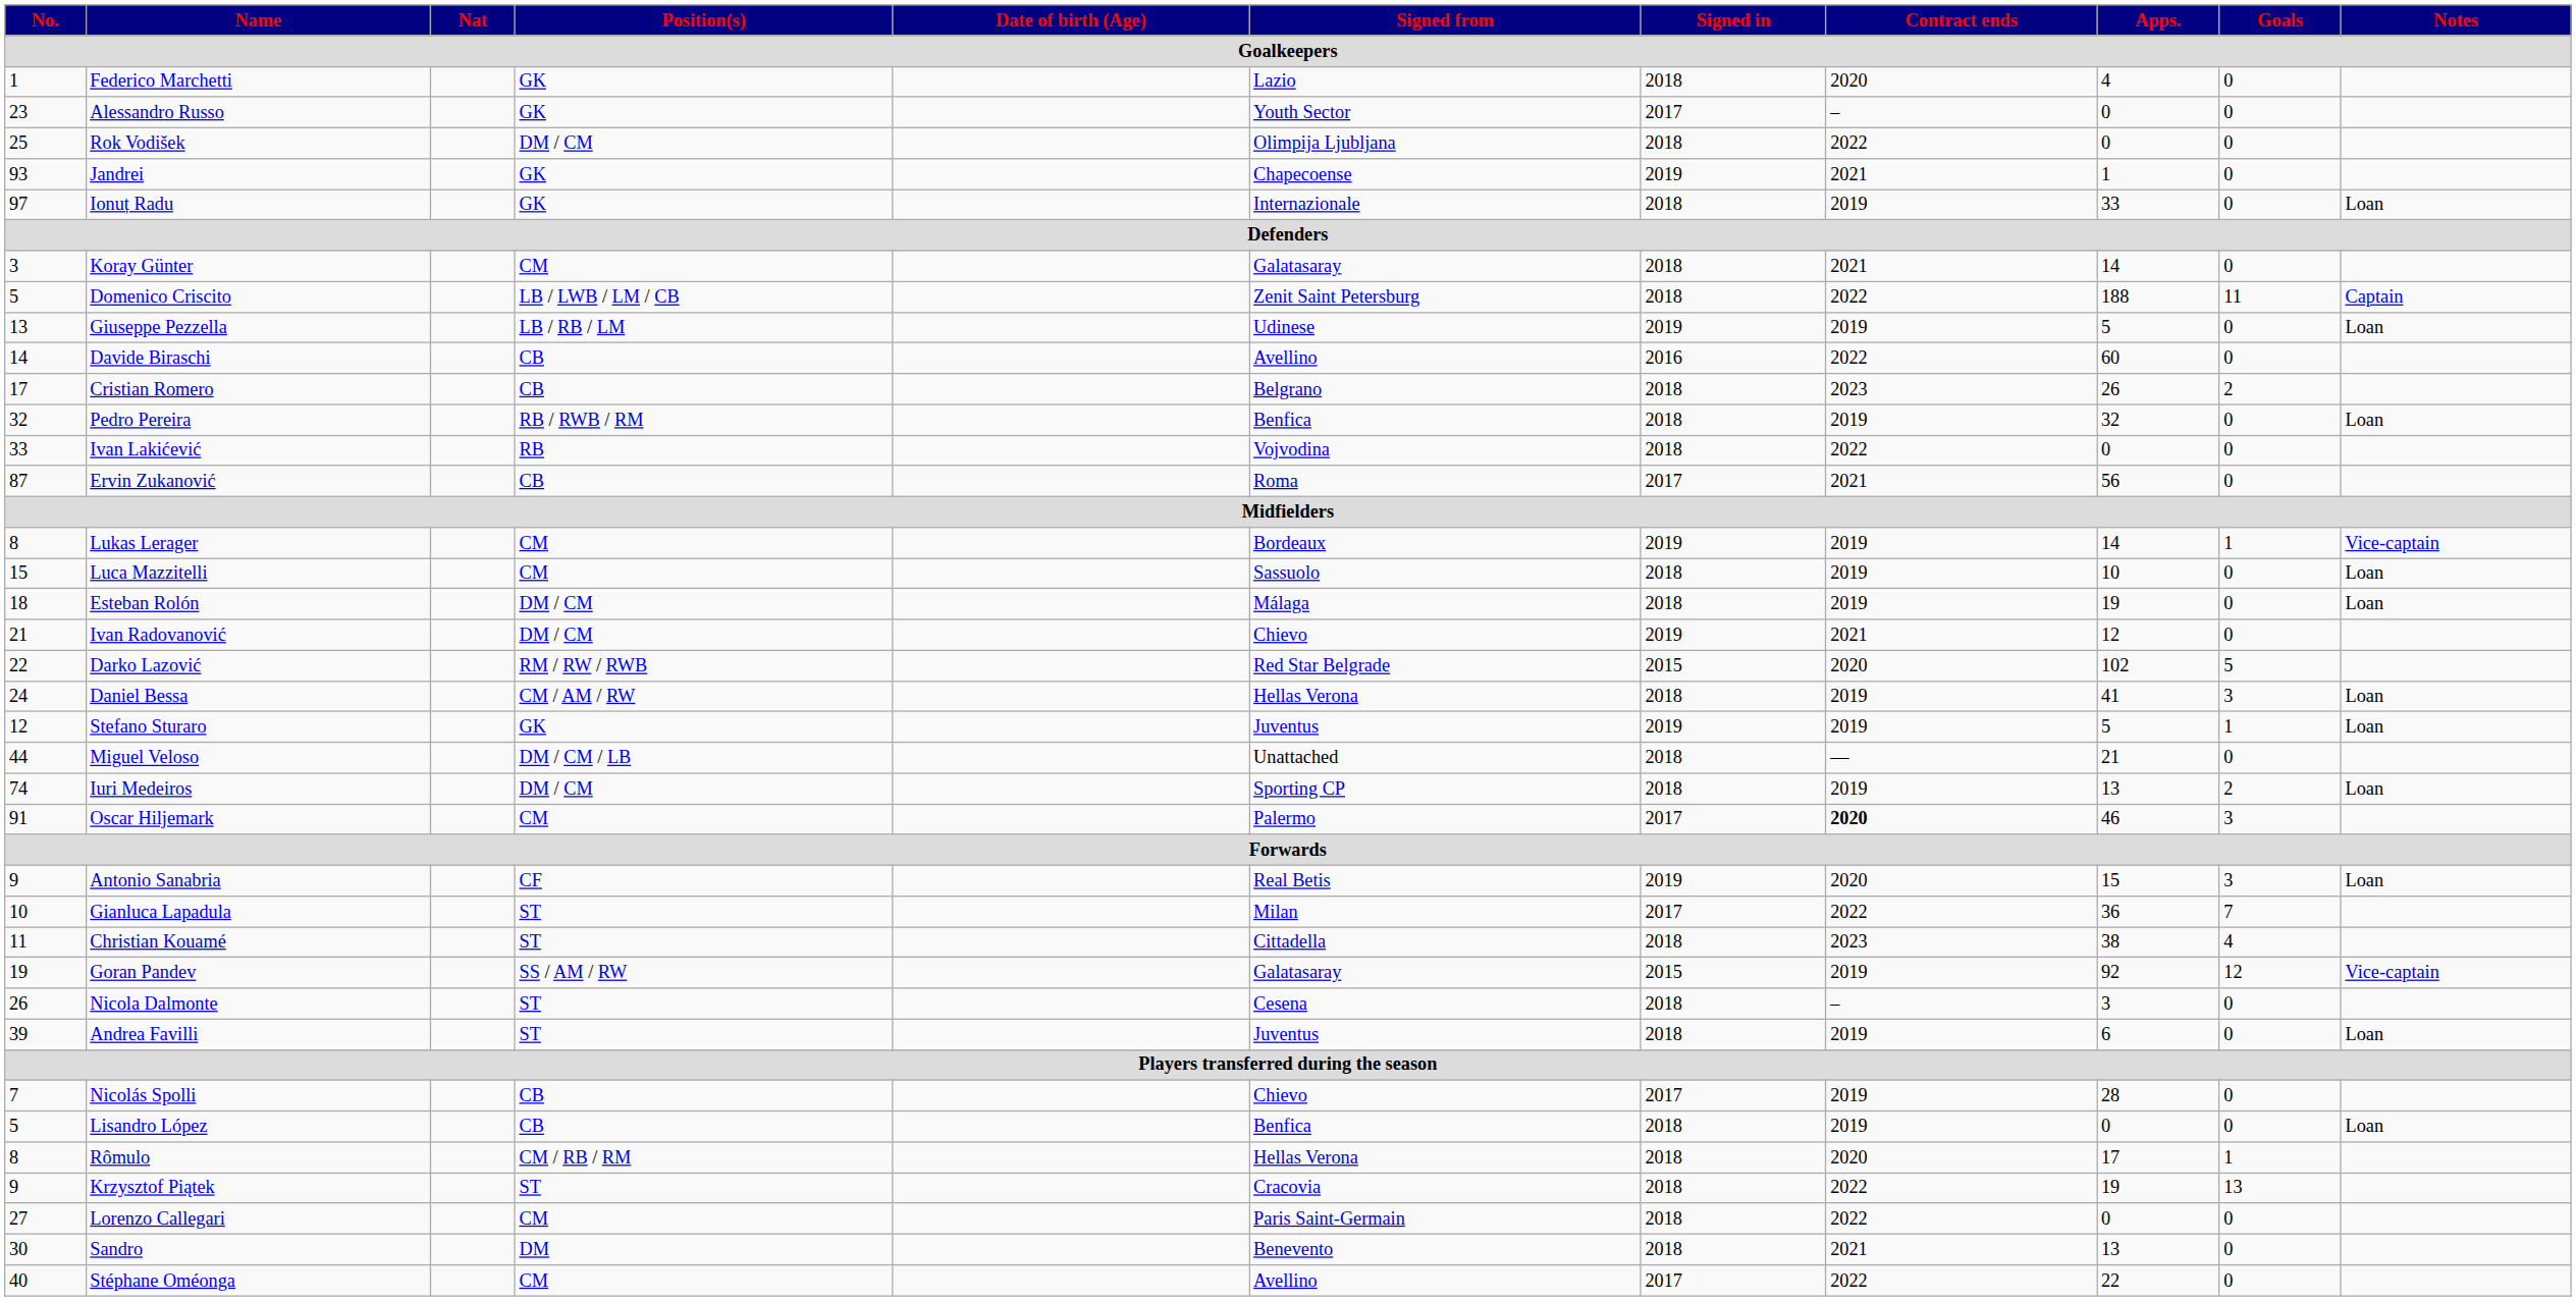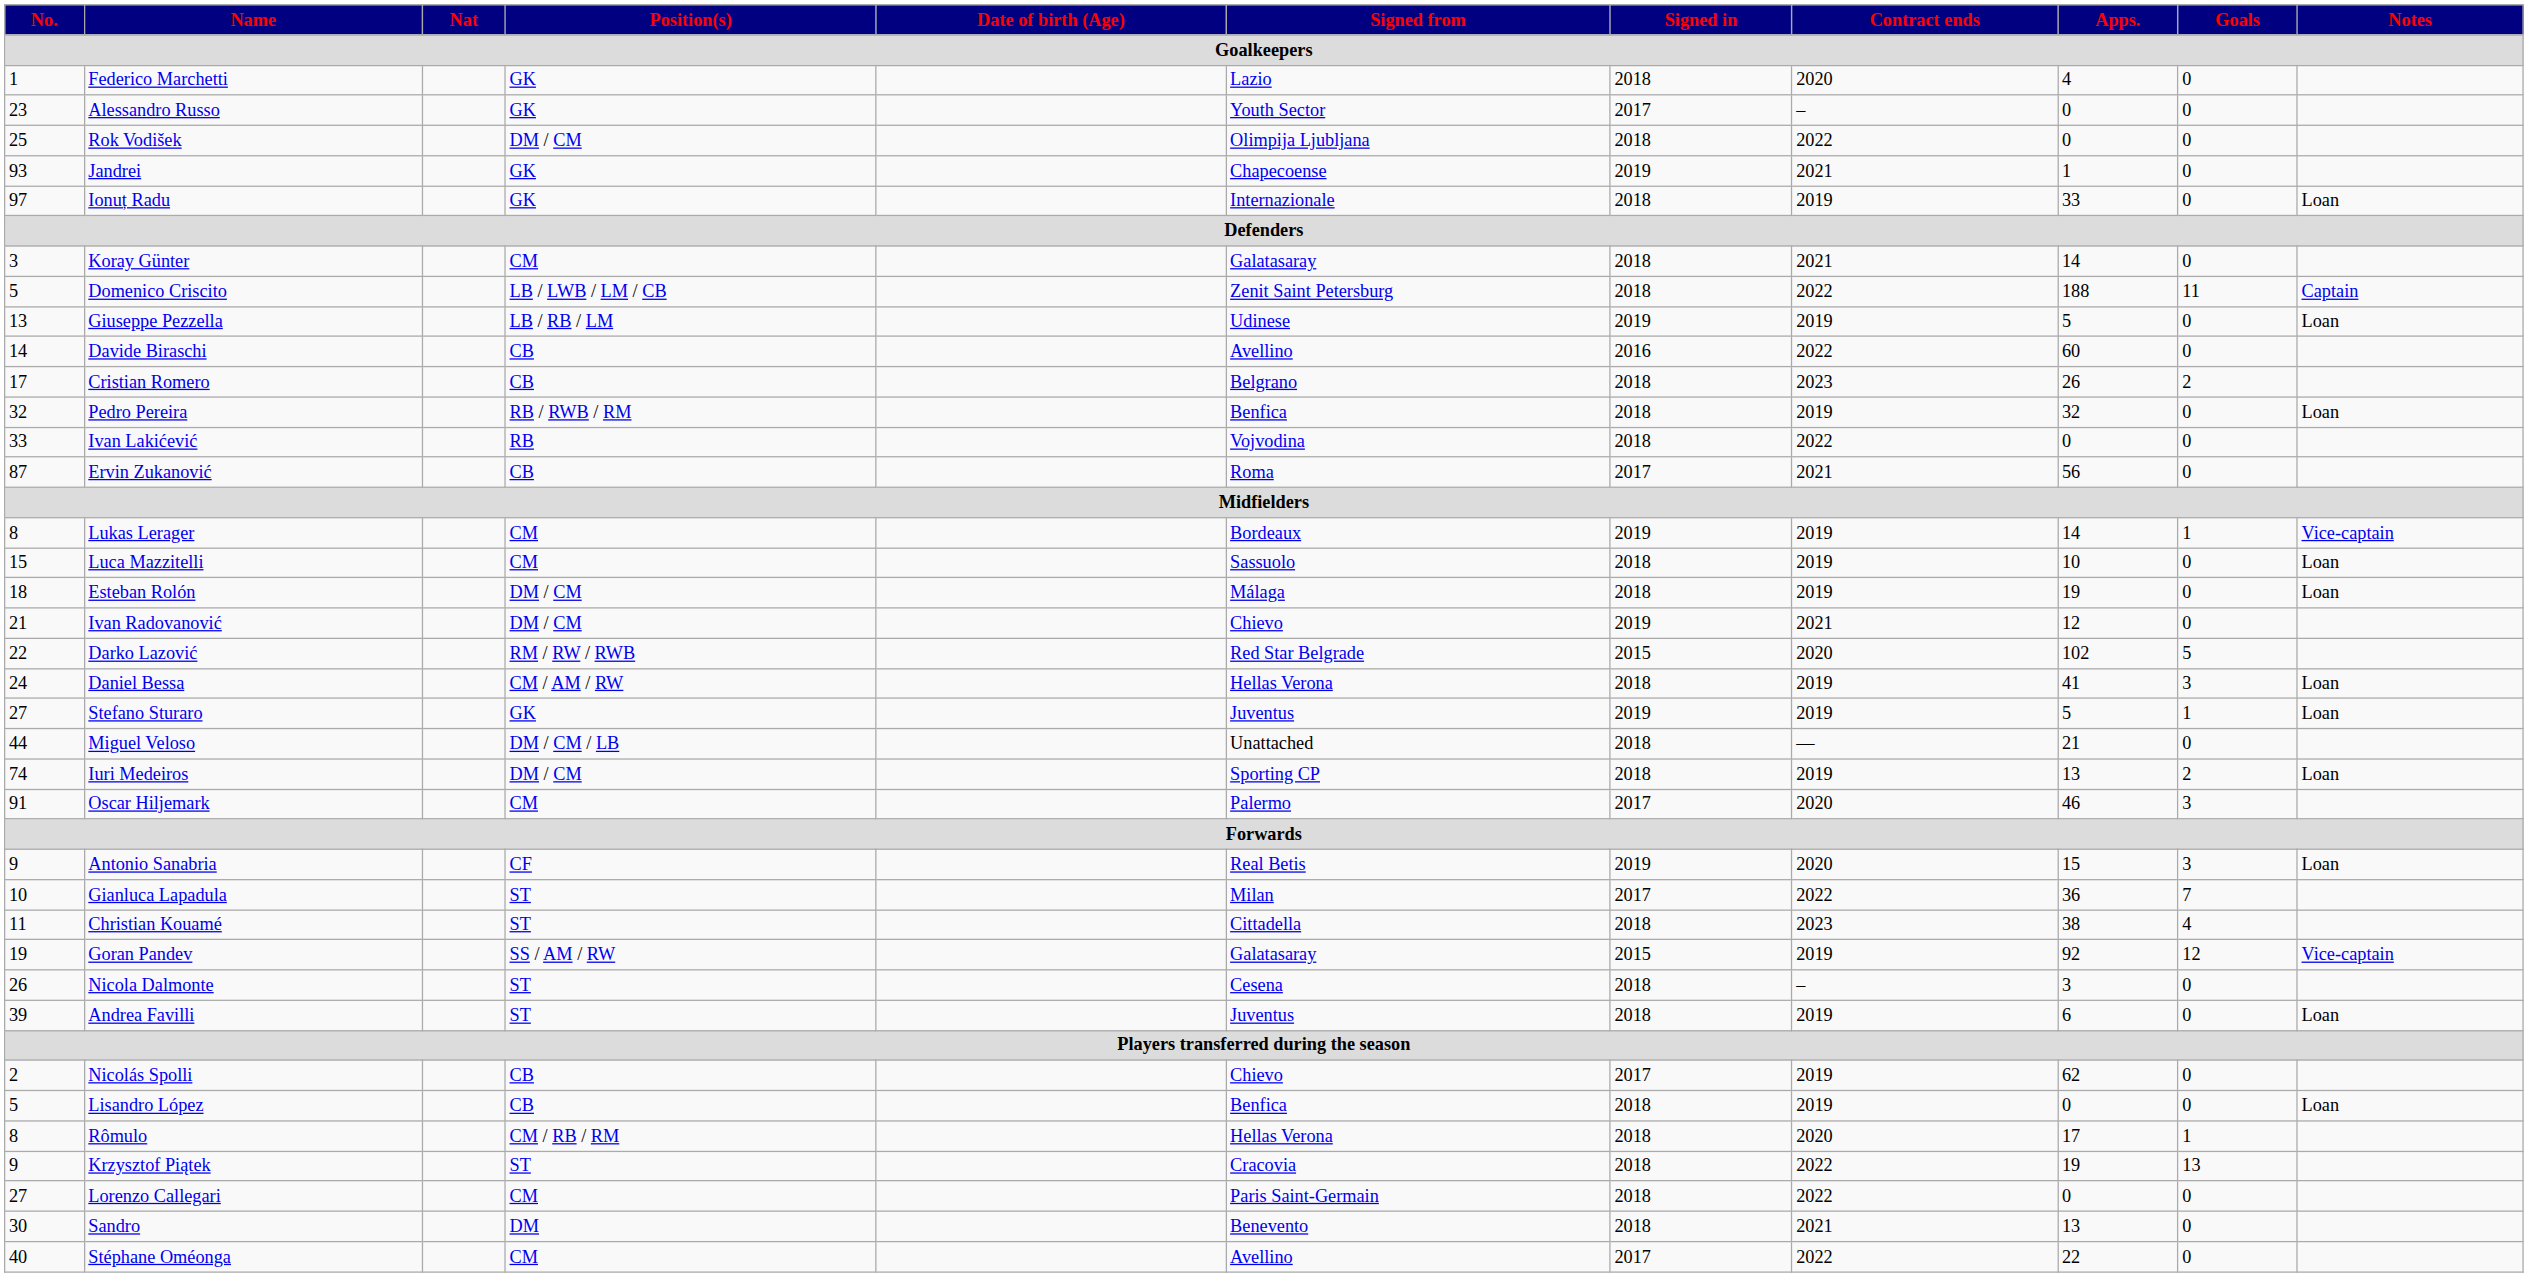 <table class="wikitable" style="text-align:left; font-size:90%; width:100%;">
 <tr>
 <th style="background:#000080; color:red; text-align:center;">No.</th>
 <th style="background:#000080; color:red; text-align:center;">Name</th>
 <th style="background:#000080; color:red; text-align:center;">Nat</th>
 <th style="background:#000080; color:red; text-align:center;">Position(s)</th>
 <th style="background:#000080; color:red; text-align:center;">Date of birth (Age)</th>
 <th style="background:#000080; color:red; text-align:center;">Signed from</th>
 <th style="background:#000080; color:red; text-align:center;">Signed in</th>
 <th style="background:#000080; color:red; text-align:center;">Contract ends</th>
 <th style="background:#000080; color:red; text-align:center;">Apps.</th>
 <th style="background:#000080; color:red; text-align:center;">Goals</th>
 <th style="background:#000080; color:red; text-align:center;">Notes</th>
 </tr>
 <tr>
 <th colspan=11 style="background:#DCDCDC; text-align:center">Goalkeepers</th>
 </tr>
 <tr>
 <td>1</td>
 <td><a href='#'>Federico Marchetti</a></td>
 <td></td>
 <td><a href='#'>GK</a></td>
 <td></td>
 <td> <a href='#'>Lazio</a></td>
 <td>2018</td>
 <td>2020</td>
 <td>4</td>
 <td>0</td>
 <td></td>
 </tr>
 <tr>
 <td>23</td>
 <td><a href='#'>Alessandro Russo</a></td>
 <td></td>
 <td><a href='#'>GK</a></td>
 <td></td>
 <td> <a href='#'>Youth Sector</a></td>
 <td>2017</td>
 <td>–</td>
 <td>0</td>
 <td>0</td>
 <td></td>
 </tr>
 <tr>
 <td>25</td>
 <td><a href='#'>Rok Vodišek</a></td>
 <td></td>
 <td><a href='#'>DM</a> / <a href='#'>CM</a></td>
 <td></td>
 <td> <a href='#'>Olimpija Ljubljana</a></td>
 <td>2018</td>
 <td>2022</td>
 <td>0</td>
 <td>0</td>
 <td></td>
 </tr>
 <tr>
 <td>93</td>
 <td><a href='#'>Jandrei</a></td>
 <td></td>
 <td><a href='#'>GK</a></td>
 <td></td>
 <td> <a href='#'>Chapecoense</a></td>
 <td>2019</td>
 <td>2021</td>
 <td>1</td>
 <td>0</td>
 <td></td>
 </tr>
 <tr>
 <td>97</td>
 <td><a href='#'>Ionuț Radu</a></td>
 <td></td>
 <td><a href='#'>GK</a></td>
 <td></td>
 <td> <a href='#'>Internazionale</a></td>
 <td>2018</td>
 <td>2019</td>
 <td>33</td>
 <td>0</td>
 <td>Loan</td>
 </tr>
 <tr>
 <th colspan=11 style="background:#DCDCDC; text-align:center">Defenders</th>
 </tr>
 <tr>
 <td>3</td>
 <td><a href='#'>Koray Günter</a></td>
 <td></td>
 <td><a href='#'>CM</a></td>
 <td></td>
 <td> <a href='#'>Galatasaray</a></td>
 <td>2018</td>
 <td>2021</td>
 <td>14</td>
 <td>0</td>
 <td></td>
 </tr>
 <tr>
 <td>5</td>
 <td><a href='#'>Domenico Criscito</a></td>
 <td></td>
 <td><a href='#'>LB</a> / <a href='#'>LWB</a> / <a href='#'>LM</a> / <a href='#'>CB</a></td>
 <td></td>
 <td> <a href='#'>Zenit Saint Petersburg</a></td>
 <td>2018</td>
 <td>2022</td>
 <td>188</td>
 <td>11</td>
 <td><a href='#'>Captain</a></td>
 </tr>
 <tr>
 <td>13</td>
 <td><a href='#'>Giuseppe Pezzella</a></td>
 <td></td>
 <td><a href='#'>LB</a> / <a href='#'>RB</a> / <a href='#'>LM</a></td>
 <td></td>
 <td> <a href='#'>Udinese</a></td>
 <td>2019</td>
 <td>2019</td>
 <td>5</td>
 <td>0</td>
 <td>Loan</td>
 </tr>
 <tr>
 <td>14</td>
 <td><a href='#'>Davide Biraschi</a></td>
 <td></td>
 <td><a href='#'>CB</a></td>
 <td></td>
 <td> <a href='#'>Avellino</a></td>
 <td>2016</td>
 <td>2022</td>
 <td>60</td>
 <td>0</td>
 <td></td>
 </tr>
 <tr>
 <td>17</td>
 <td><a href='#'>Cristian Romero</a></td>
 <td></td>
 <td><a href='#'>CB</a></td>
 <td></td>
 <td> <a href='#'>Belgrano</a></td>
 <td>2018</td>
 <td>2023</td>
 <td>26</td>
 <td>2</td>
 <td></td>
 </tr>
 <tr>
 <td>32</td>
 <td><a href='#'>Pedro Pereira</a></td>
 <td></td>
 <td><a href='#'>RB</a> / <a href='#'>RWB</a> / <a href='#'>RM</a></td>
 <td></td>
 <td> <a href='#'>Benfica</a></td>
 <td>2018</td>
 <td>2019</td>
 <td>32</td>
 <td>0</td>
 <td>Loan</td>
 </tr>
 <tr>
 <td>33</td>
 <td><a href='#'>Ivan Lakićević</a></td>
 <td></td>
 <td><a href='#'>RB</a></td>
 <td></td>
 <td> <a href='#'>Vojvodina</a></td>
 <td>2018</td>
 <td>2022</td>
 <td>0</td>
 <td>0</td>
 <td></td>
 </tr>
 <tr>
 <td>87</td>
 <td><a href='#'>Ervin Zukanović</a></td>
 <td></td>
 <td><a href='#'>CB</a></td>
 <td></td>
 <td> <a href='#'>Roma</a></td>
 <td>2017</td>
 <td>2021</td>
 <td>56</td>
 <td>0</td>
 <td></td>
 </tr>
 <tr>
 <th colspan=11 style="background:#DCDCDC; text-align:center">Midfielders</th>
 </tr>
 <tr>
 <td>8</td>
 <td><a href='#'>Lukas Lerager</a></td>
 <td></td>
 <td><a href='#'>CM</a></td>
 <td></td>
 <td> <a href='#'>Bordeaux</a></td>
 <td>2019</td>
 <td>2019</td>
 <td>14</td>
 <td>1</td>
 <td><a href='#'>Vice-captain</a></td>
 </tr>
 <tr>
 <td>15</td>
 <td><a href='#'>Luca Mazzitelli</a></td>
 <td></td>
 <td><a href='#'>CM</a></td>
 <td></td>
 <td> <a href='#'>Sassuolo</a></td>
 <td>2018</td>
 <td>2019</td>
 <td>10</td>
 <td>0</td>
 <td>Loan</td>
 </tr>
 <tr>
 <td>18</td>
 <td><a href='#'>Esteban Rolón</a></td>
 <td></td>
 <td><a href='#'>DM</a> / <a href='#'>CM</a></td>
 <td></td>
 <td> <a href='#'>Málaga</a></td>
 <td>2018</td>
 <td>2019</td>
 <td>19</td>
 <td>0</td>
 <td>Loan</td>
 </tr>
 <tr>
 <td>21</td>
 <td><a href='#'>Ivan Radovanović</a></td>
 <td></td>
 <td><a href='#'>DM</a> / <a href='#'>CM</a></td>
 <td></td>
 <td> <a href='#'>Chievo</a></td>
 <td>2019</td>
 <td>2021</td>
 <td>12</td>
 <td>0</td>
 <td></td>
 </tr>
 <tr>
 <td>22</td>
 <td><a href='#'>Darko Lazović</a></td>
 <td></td>
 <td><a href='#'>RM</a> / <a href='#'>RW</a> / <a href='#'>RWB</a></td>
 <td></td>
 <td> <a href='#'>Red Star Belgrade</a></td>
 <td>2015</td>
 <td>2020</td>
 <td>102</td>
 <td>5</td>
 <td></td>
 </tr>
 <tr>
 <td>24</td>
 <td><a href='#'>Daniel Bessa</a></td>
 <td></td>
 <td><a href='#'>CM</a> / <a href='#'>AM</a> / <a href='#'>RW</a></td>
 <td></td>
 <td> <a href='#'>Hellas Verona</a></td>
 <td>2018</td>
 <td>2019</td>
 <td>41</td>
 <td>3</td>
 <td>Loan</td>
 </tr>
 <tr>
-<td>12</td>
+<td>27</td>
 <td><a href='#'>Stefano Sturaro</a></td>
 <td></td>
 <td><a href='#'>GK</a></td>
 <td></td>
 <td> <a href='#'>Juventus</a></td>
 <td>2019</td>
 <td>2019</td>
 <td>5</td>
 <td>1</td>
 <td>Loan</td>
 </tr>
 <tr>
 <td>44</td>
 <td><a href='#'>Miguel Veloso</a></td>
 <td></td>
 <td><a href='#'>DM</a> / <a href='#'>CM</a> / <a href='#'>LB</a></td>
 <td></td>
 <td>Unattached</td>
 <td>2018</td>
 <td>—</td>
 <td>21</td>
 <td>0</td>
 <td></td>
 </tr>
 <tr>
 <td>74</td>
 <td><a href='#'>Iuri Medeiros</a></td>
 <td></td>
 <td><a href='#'>DM</a> / <a href='#'>CM</a></td>
 <td></td>
 <td> <a href='#'>Sporting CP</a></td>
 <td>2018</td>
 <td>2019</td>
 <td>13</td>
 <td>2</td>
 <td>Loan</td>
 </tr>
 <tr>
 <td>91</td>
 <td><a href='#'>Oscar Hiljemark</a></td>
 <td></td>
 <td><a href='#'>CM</a></td>
 <td></td>
 <td> <a href='#'>Palermo</a></td>
 <td>2017</td>
-<td><strong>2020</strong></td>
+<td>2020</td>
 <td>46</td>
 <td>3</td>
 <td></td>
 </tr>
 <tr>
 <th colspan=11 style="background:#DCDCDC; text-align:center">Forwards</th>
 </tr>
 <tr>
 <td>9</td>
 <td><a href='#'>Antonio Sanabria</a></td>
 <td></td>
 <td><a href='#'>CF</a></td>
 <td></td>
 <td> <a href='#'>Real Betis</a></td>
 <td>2019</td>
 <td>2020</td>
 <td>15</td>
 <td>3</td>
 <td>Loan</td>
 </tr>
 <tr>
 <td>10</td>
 <td><a href='#'>Gianluca Lapadula</a></td>
 <td></td>
 <td><a href='#'>ST</a></td>
 <td></td>
 <td> <a href='#'>Milan</a></td>
 <td>2017</td>
 <td>2022</td>
 <td>36</td>
 <td>7</td>
 <td></td>
 </tr>
 <tr>
 <td>11</td>
 <td><a href='#'>Christian Kouamé</a></td>
 <td></td>
 <td><a href='#'>ST</a></td>
 <td></td>
 <td> <a href='#'>Cittadella</a></td>
 <td>2018</td>
 <td>2023</td>
 <td>38</td>
 <td>4</td>
 <td></td>
 </tr>
 <tr>
 <td>19</td>
 <td><a href='#'>Goran Pandev</a></td>
 <td></td>
 <td><a href='#'>SS</a> / <a href='#'>AM</a> / <a href='#'>RW</a></td>
 <td></td>
 <td> <a href='#'>Galatasaray</a></td>
 <td>2015</td>
 <td>2019</td>
 <td>92</td>
 <td>12</td>
 <td><a href='#'>Vice-captain</a></td>
 </tr>
 <tr>
 <td>26</td>
 <td><a href='#'>Nicola Dalmonte</a></td>
 <td></td>
 <td><a href='#'>ST</a></td>
 <td></td>
 <td> <a href='#'>Cesena</a></td>
 <td>2018</td>
 <td>–</td>
 <td>3</td>
 <td>0</td>
 <td></td>
 </tr>
 <tr>
 <td>39</td>
 <td><a href='#'>Andrea Favilli</a></td>
 <td></td>
 <td><a href='#'>ST</a></td>
 <td></td>
 <td> <a href='#'>Juventus</a></td>
 <td>2018</td>
 <td>2019</td>
 <td>6</td>
 <td>0</td>
 <td>Loan</td>
 </tr>
 <tr>
 <th colspan=11 style="background:#DCDCDC; text-align:center">Players transferred during the season</th>
 </tr>
 <tr>
-<td>7</td>
+<td>2</td>
 <td><a href='#'>Nicolás Spolli</a></td>
 <td></td>
 <td><a href='#'>CB</a></td>
 <td></td>
 <td> <a href='#'>Chievo</a></td>
 <td>2017</td>
 <td>2019</td>
-<td>28</td>
+<td>62</td>
 <td>0</td>
 <td></td>
 </tr>
 <tr>
 <td>5</td>
 <td><a href='#'>Lisandro López</a></td>
 <td></td>
 <td><a href='#'>CB</a></td>
 <td></td>
 <td> <a href='#'>Benfica</a></td>
 <td>2018</td>
 <td>2019</td>
 <td>0</td>
 <td>0</td>
 <td>Loan</td>
 </tr>
 <tr>
 <td>8</td>
 <td><a href='#'>Rômulo</a></td>
 <td></td>
 <td><a href='#'>CM</a> / <a href='#'>RB</a> / <a href='#'>RM</a></td>
 <td></td>
 <td> <a href='#'>Hellas Verona</a></td>
 <td>2018</td>
 <td>2020</td>
 <td>17</td>
 <td>1</td>
 <td></td>
 </tr>
 <tr>
 <td>9</td>
 <td><a href='#'>Krzysztof Piątek</a></td>
 <td></td>
 <td><a href='#'>ST</a></td>
 <td></td>
 <td> <a href='#'>Cracovia</a></td>
 <td>2018</td>
 <td>2022</td>
 <td>19</td>
 <td>13</td>
 <td></td>
 </tr>
 <tr>
 <td>27</td>
 <td><a href='#'>Lorenzo Callegari</a></td>
 <td></td>
 <td><a href='#'>CM</a></td>
 <td></td>
 <td> <a href='#'>Paris Saint-Germain</a></td>
 <td>2018</td>
 <td>2022</td>
 <td>0</td>
 <td>0</td>
 <td></td>
 </tr>
 <tr>
 <td>30</td>
 <td><a href='#'>Sandro</a></td>
 <td></td>
 <td><a href='#'>DM</a></td>
 <td></td>
 <td> <a href='#'>Benevento</a></td>
 <td>2018</td>
 <td>2021</td>
 <td>13</td>
 <td>0</td>
 <td></td>
 </tr>
 <tr>
 <td>40</td>
 <td><a href='#'>Stéphane Oméonga</a></td>
 <td></td>
 <td><a href='#'>CM</a></td>
 <td></td>
 <td> <a href='#'>Avellino</a></td>
 <td>2017</td>
 <td>2022</td>
 <td>22</td>
 <td>0</td>
 <td></td>
 </tr>
 </table>
